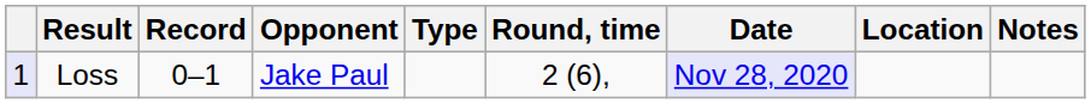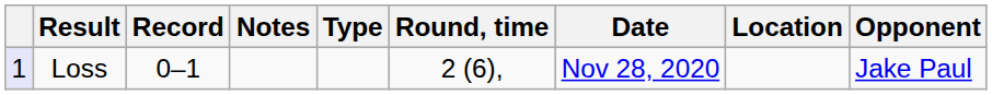 <table class="wikitable" style="text-align:center; font-size:95%">
 <tr>
 <th></th>
 <th>Result</th>
 <th>Record</th>
-<th>Opponent</th>
+<th>Notes</th>
 <th>Type</th>
 <th>Round, time</th>
 <th>Date</th>
 <th>Location</th>
-<th>Notes</th>
+<th>Opponent</th>
 </tr>
 <tr>
 <td style="background: lavender;">1</td>
 <td>Loss</td>
 <td>0–1</td>
-<td style="text-align:left;"><a href='#'>Jake Paul</a></td>
+<td></td>
 <td></td>
 <td>2 (6), </td>
-<td style="background: lavender;"><a href='#'>Nov 28, 2020</a></td>
+<td><a href='#'>Nov 28, 2020</a></td>
 <td style="text-align:left;"></td>
-<td></td>
+<td style="text-align:left;"><a href='#'>Jake Paul</a></td>
 </tr>
 </table>
